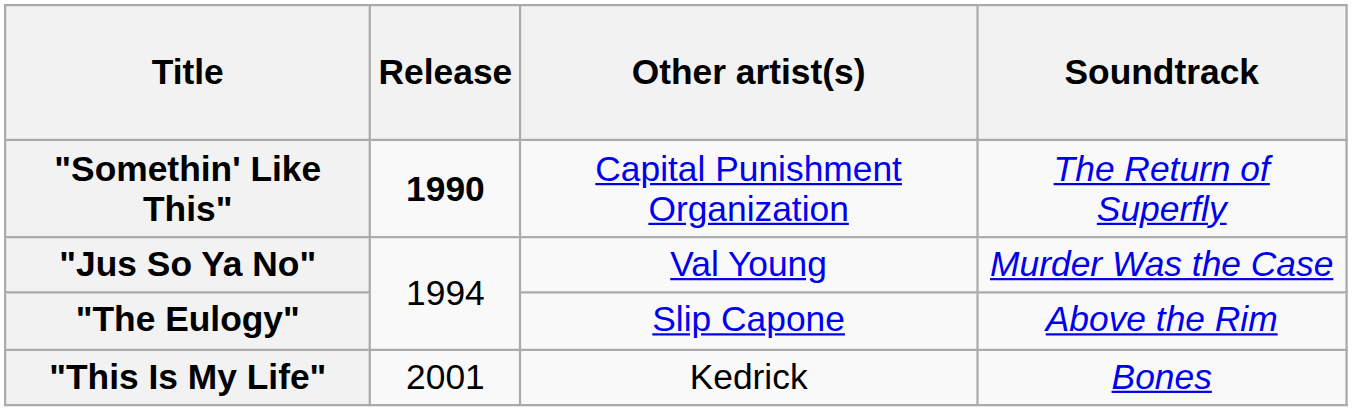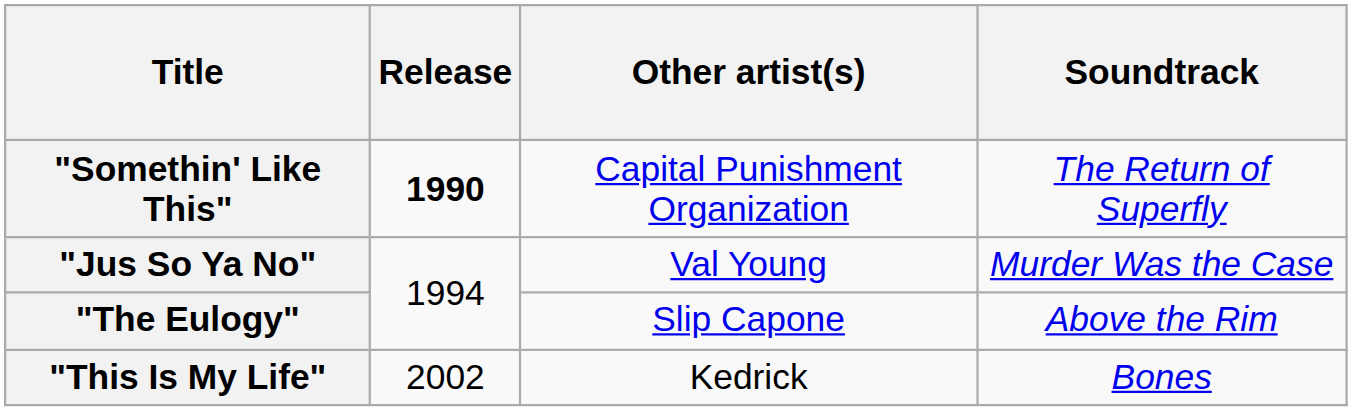 <table class="wikitable plainrowheaders" style="text-align:center;">
 <tr>
 <th scope="col" style="width:15em;"><br>Title<br><br></th>
 <th scope="col">Release</th>
 <th scope="col"style="width:20em;">Other artist(s)</th>
 <th scope="col" style="width:15em;">Soundtrack</th>
 </tr>
 <tr>
 <th scope="row">"Somethin' Like This"</th>
 <td><strong>1990</strong></td>
 <td><a href='#'>Capital Punishment Organization</a></td>
 <td><em><a href='#'>The Return of Superfly</a></em></td>
 </tr>
 <tr>
 <th scope="row">"Jus So Ya No"</th>
 <td rowspan=2>1994</td>
 <td><a href='#'>Val Young</a></td>
 <td><em><a href='#'>Murder Was the Case</a></em></td>
 </tr>
 <tr>
 <th scope="row">"The Eulogy"</th>
 <td><a href='#'>Slip Capone</a></td>
 <td><em><a href='#'>Above the Rim</a></em></td>
 </tr>
 <tr>
 <th scope="row">"This Is My Life"</th>
-<td>2001</td>
+<td>2002</td>
 <td>Kedrick</td>
 <td><em><a href='#'>Bones</a></em></td>
 </tr>
 </table>
